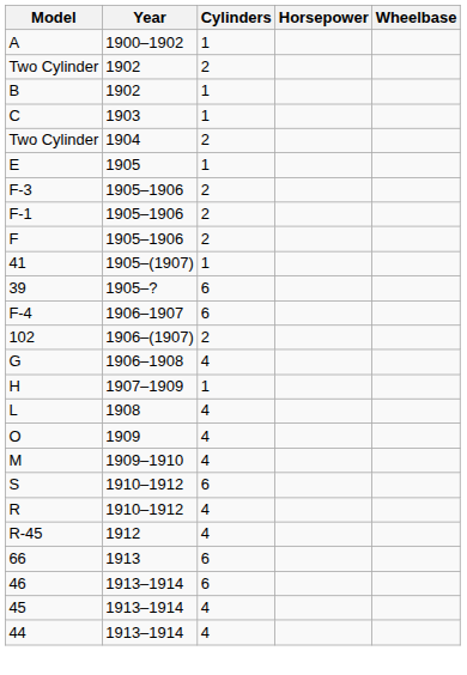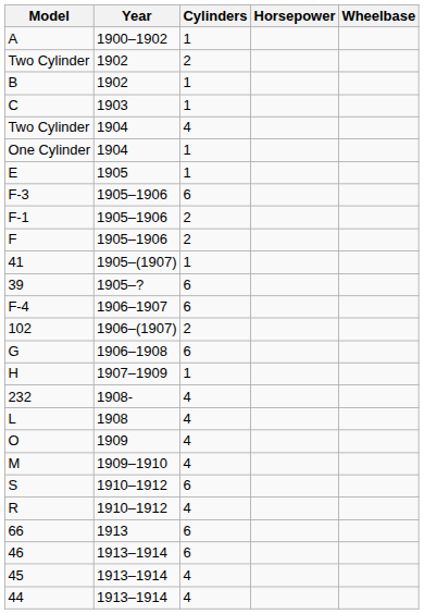 <table class="wikitable sortable">
 <tr>
 <th>Model</th>
 <th>Year</th>
 <th>Cylinders</th>
 <th>Horsepower</th>
 <th>Wheelbase</th>
 </tr>
 <tr>
 <td>A</td>
 <td>1900–1902</td>
 <td>1</td>
 <td></td>
 <td></td>
 </tr>
 <tr>
 <td>Two Cylinder</td>
 <td>1902</td>
 <td>2</td>
 <td></td>
 <td></td>
 </tr>
 <tr>
 <td>B</td>
 <td>1902</td>
 <td>1</td>
 <td></td>
 <td></td>
 </tr>
 <tr>
 <td>C</td>
 <td>1903</td>
 <td>1</td>
 <td></td>
 <td></td>
 </tr>
 <tr>
 <td>Two Cylinder</td>
 <td>1904</td>
-<td>2</td>
+<td>4</td>
+<td></td>
+<td></td>
+</tr>
+<tr>
+<td>One Cylinder</td>
+<td>1904</td>
+<td>1</td>
 <td></td>
 <td></td>
 </tr>
 <tr>
 <td>E </td>
 <td>1905</td>
 <td>1</td>
 <td></td>
 <td></td>
 </tr>
 <tr>
 <td>F-3 </td>
 <td>1905–1906</td>
-<td>2</td>
+<td>6</td>
 <td></td>
 <td></td>
 </tr>
 <tr>
 <td>F-1 </td>
 <td>1905–1906</td>
 <td>2</td>
 <td></td>
 <td></td>
 </tr>
 <tr>
 <td>F </td>
 <td>1905–1906</td>
 <td>2</td>
 <td></td>
 <td></td>
 </tr>
 <tr>
 <td>41  </td>
 <td>1905–(1907)</td>
 <td>1</td>
 <td></td>
 <td></td>
 </tr>
 <tr>
 <td>39 </td>
 <td>1905–?</td>
 <td>6</td>
 <td></td>
 <td></td>
 </tr>
 <tr>
 <td>F-4 </td>
 <td>1906–1907</td>
 <td>6</td>
 <td></td>
 <td></td>
 </tr>
 <tr>
 <td>102  </td>
 <td>1906–(1907)</td>
 <td>2</td>
 <td></td>
 <td></td>
 </tr>
 <tr>
 <td>G </td>
 <td>1906–1908</td>
-<td>4</td>
+<td>6</td>
 <td></td>
 <td></td>
 </tr>
 <tr>
 <td>H </td>
 <td>1907–1909</td>
 <td>1</td>
+<td></td>
+<td></td>
+</tr>
+<tr>
+<td>232 </td>
+<td>1908-</td>
+<td>4</td>
 <td></td>
 <td></td>
 </tr>
 <tr>
 <td>L</td>
 <td>1908</td>
 <td>4</td>
 <td></td>
 <td></td>
 </tr>
 <tr>
 <td>O </td>
 <td>1909</td>
 <td>4</td>
 <td></td>
 <td></td>
 </tr>
 <tr>
 <td>M </td>
 <td>1909–1910</td>
 <td>4</td>
 <td></td>
 <td></td>
 </tr>
 <tr>
 <td>S </td>
 <td>1910–1912</td>
 <td>6</td>
 <td></td>
 <td></td>
 </tr>
 <tr>
 <td>R </td>
 <td>1910–1912</td>
 <td>4</td>
 <td></td>
 <td></td>
 </tr>
 <tr>
-<td>R-45</td>
-<td>1912</td>
-<td>4</td>
-<td></td>
-<td></td>
-</tr>
-<tr>
 <td>66</td>
 <td>1913</td>
 <td>6</td>
 <td></td>
 <td></td>
 </tr>
 <tr>
 <td>46</td>
 <td>1913–1914</td>
 <td>6</td>
 <td></td>
 <td></td>
 </tr>
 <tr>
 <td>45</td>
 <td>1913–1914</td>
 <td>4</td>
 <td></td>
 <td></td>
 </tr>
 <tr>
 <td>44</td>
 <td>1913–1914</td>
 <td>4</td>
 <td></td>
 <td></td>
 </tr>
 </table>
